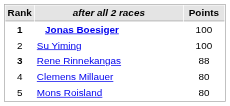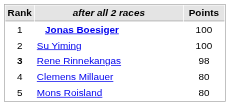 <table cellspacing="1" cellpadding="3" style="border:1px solid #aaa; font-size:86%;">
 <tr style="background:#e4e4e4;">
 <th style="border-bottom:1px solid #aaa; width:10px;">Rank</th>
 <th style="border-bottom:1px solid #aaa; width:200px;"><em>after all 2 races</em></th>
 <th style="border-bottom:1px solid #aaa; width:50px;">Points</th>
 </tr>
 <tr>
-<td align=center><strong>1</strong></td>
+<td align=center>1</td>
 <td><strong>   <a href='#'>Jonas Boesiger</a></strong></td>
 <td align=center>100</td>
 </tr>
 <tr>
 <td align=center>2</td>
 <td> <a href='#'>Su Yiming</a></td>
 <td align=center>100</td>
 </tr>
 <tr>
 <td align=center><strong>3</strong></td>
 <td> <a href='#'>Rene Rinnekangas</a></td>
-<td align=center>88</td>
+<td align=center>98</td>
 </tr>
 <tr>
 <td align=center>4</td>
 <td> <a href='#'>Clemens Millauer</a></td>
 <td align=center>80</td>
 </tr>
 <tr>
 <td align=center>5</td>
 <td> <a href='#'>Mons Roisland</a></td>
 <td align=center>80</td>
 </tr>
 </table>
